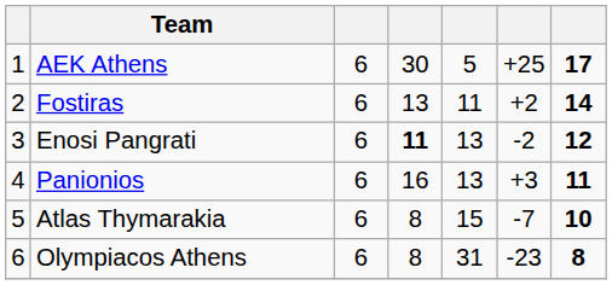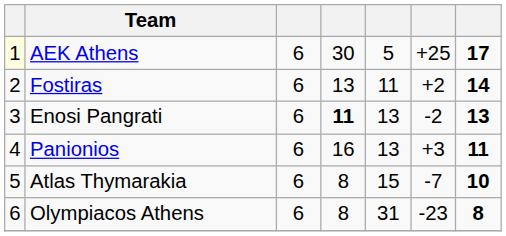 <table class="wikitable" style="text-align: center; font-size:100%">
 <tr>
 <th></th>
 <th width=190>Team</th>
 <th width=28></th>
 <th width=28></th>
 <th width=28></th>
 <th width=28></th>
 <th width=28></th>
 </tr>
 <tr>
-<td>1</td>
+<td style="background: lightyellow;">1</td>
 <td align=left><a href='#'>AEK Athens</a></td>
 <td>6</td>
 <td>30</td>
 <td>5</td>
 <td>+25</td>
 <td><strong>17</strong></td>
 </tr>
 <tr>
 <td>2</td>
 <td align=left><a href='#'>Fostiras</a></td>
 <td>6</td>
 <td>13</td>
 <td>11</td>
 <td>+2</td>
 <td><strong>14</strong></td>
 </tr>
 <tr>
 <td>3</td>
 <td align=left>Enosi Pangrati</td>
 <td>6</td>
 <td><strong>11</strong></td>
 <td>13</td>
 <td>-2</td>
-<td><strong>12</strong></td>
+<td><strong>13</strong></td>
 </tr>
 <tr>
 <td>4</td>
 <td align=left><a href='#'>Panionios</a></td>
 <td>6</td>
 <td>16</td>
 <td>13</td>
 <td>+3</td>
 <td><strong>11</strong></td>
 </tr>
 <tr>
 <td>5</td>
 <td align=left>Atlas Thymarakia</td>
 <td>6</td>
 <td>8</td>
 <td>15</td>
 <td>-7</td>
 <td><strong>10</strong></td>
 </tr>
 <tr>
 <td>6</td>
 <td align=left>Olympiacos Athens</td>
 <td>6</td>
 <td>8</td>
 <td>31</td>
 <td>-23</td>
 <td><strong>8</strong></td>
 </tr>
 <tr>
 </tr>
 </table>
